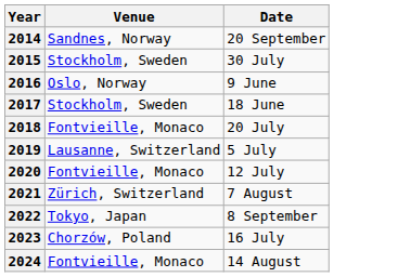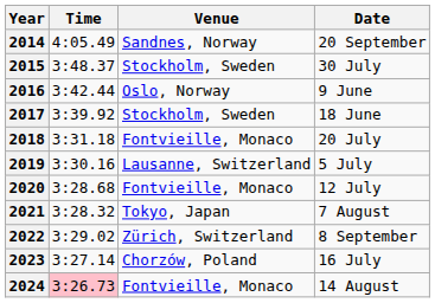 <table class="wikitable sortable">
 <tr>
 <th scope="col">Year</th>
+<th scope="col">Time</th>
 <th>Venue</th>
 <th scope="col">Date</th>
 </tr>
 <tr>
 <th scope="rowgroup">2014</th>
+<td scope="row">4:05.49</td>
 <td><a href='#'>Sandnes</a>, Norway</td>
 <td>20 September</td>
 </tr>
 <tr>
 <th>2015</th>
+<td>3:48.37</td>
 <td><a href='#'>Stockholm</a>, Sweden</td>
 <td>30 July</td>
 </tr>
 <tr>
 <th>2016</th>
+<td>3:42.44</td>
 <td><a href='#'>Oslo</a>, Norway</td>
 <td>9 June</td>
 </tr>
 <tr>
 <th>2017</th>
+<td>3:39.92</td>
 <td><a href='#'>Stockholm</a>, Sweden</td>
 <td>18 June</td>
 </tr>
 <tr>
 <th>2018</th>
+<td>3:31.18</td>
 <td><a href='#'>Fontvieille</a>, Monaco</td>
 <td>20 July</td>
 </tr>
 <tr>
 <th>2019</th>
+<td>3:30.16</td>
 <td><a href='#'>Lausanne</a>, Switzerland</td>
 <td>5 July</td>
 </tr>
 <tr>
 <th>2020</th>
+<td>3:28.68</td>
 <td><a href='#'>Fontvieille</a>, Monaco</td>
 <td>12 July</td>
 </tr>
 <tr>
 <th>2021</th>
-<td><a href='#'>Zürich</a>, Switzerland</td>
+<td>3:28.32</td>
+<td><a href='#'>Tokyo</a>, Japan</td>
 <td>7 August</td>
 </tr>
 <tr>
 <th>2022</th>
-<td><a href='#'>Tokyo</a>, Japan</td>
+<td>3:29.02</td>
+<td><a href='#'>Zürich</a>, Switzerland</td>
 <td>8 September</td>
 </tr>
 <tr>
 <th>2023</th>
+<td>3:27.14</td>
 <td><a href='#'>Chorzów</a>, Poland</td>
 <td>16 July</td>
 </tr>
 <tr>
 <th>2024</th>
+<td bgcolor=pink>3:26.73</td>
 <td><a href='#'>Fontvieille</a>, Monaco</td>
 <td>14 August</td>
 </tr>
 </table>
